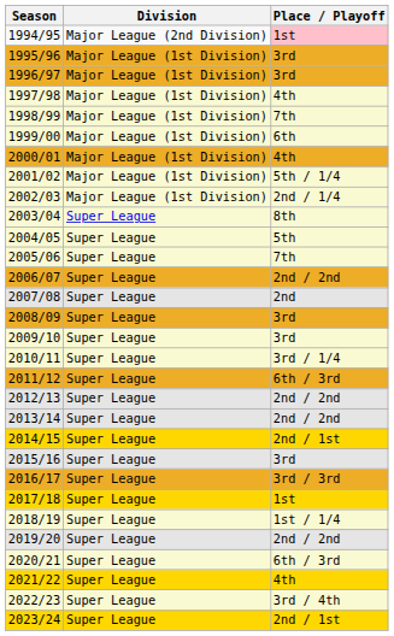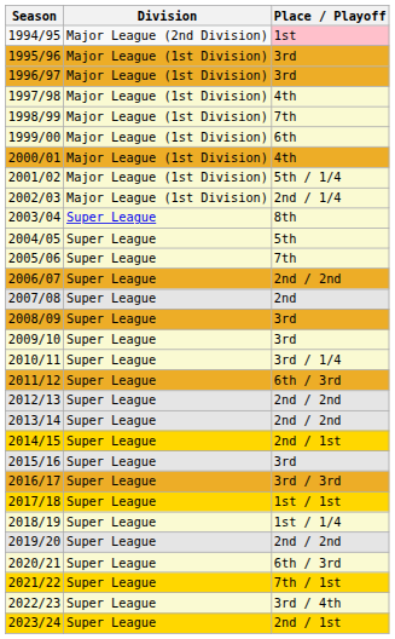 <table class="wikitable">
 <tr style="background:#f0f6fa;">
 <th><strong>Season</strong></th>
 <th><strong>Division</strong></th>
 <th><strong>Place / Playoff</strong></th>
 </tr>
 <tr>
 <td>1994/95</td>
 <td>Major League (2nd Division)</td>
 <td style="background: pink;">1st</td>
 </tr>
 <tr bgcolor="#EDAD27">
 <td>1995/96</td>
 <td>Major League (1st Division)</td>
 <td>3rd</td>
 </tr>
 <tr bgcolor="#EDAD27">
 <td>1996/97</td>
 <td>Major League (1st Division)</td>
 <td>3rd</td>
 </tr>
 <tr bgcolor="#FAFAD2">
 <td>1997/98</td>
 <td>Major League (1st Division)</td>
 <td>4th</td>
 </tr>
 <tr bgcolor="#FAFAD2">
 <td>1998/99</td>
 <td>Major League (1st Division)</td>
 <td>7th</td>
 </tr>
 <tr bgcolor="#FAFAD2">
 <td>1999/00</td>
 <td>Major League (1st Division)</td>
 <td>6th</td>
 </tr>
 <tr bgcolor="#EDAD27">
 <td>2000/01</td>
 <td>Major League (1st Division)</td>
 <td>4th</td>
 </tr>
 <tr bgcolor="#FAFAD2">
 <td>2001/02</td>
 <td>Major League (1st Division)</td>
 <td>5th / 1/4</td>
 </tr>
 <tr bgcolor="#FAFAD2">
 <td>2002/03</td>
 <td>Major League (1st Division)</td>
 <td>2nd / 1/4</td>
 </tr>
 <tr bgcolor="#FAFAD2">
 <td>2003/04</td>
 <td><a href='#'>Super League</a></td>
 <td>8th</td>
 </tr>
 <tr bgcolor="#FAFAD2">
 <td>2004/05</td>
 <td>Super League</td>
 <td>5th</td>
 </tr>
 <tr bgcolor="#FAFAD2">
 <td>2005/06</td>
 <td>Super League</td>
 <td>7th</td>
 </tr>
 <tr bgcolor="#EDAD27">
 <td>2006/07</td>
 <td>Super League</td>
 <td>2nd / 2nd</td>
 </tr>
 <tr bgcolor="#E5E5E5">
 <td>2007/08</td>
 <td>Super League</td>
 <td>2nd</td>
 </tr>
 <tr bgcolor="#EDAD27">
 <td>2008/09</td>
 <td>Super League</td>
 <td>3rd</td>
 </tr>
 <tr bgcolor="#FAFAD2">
 <td>2009/10</td>
 <td>Super League</td>
 <td>3rd</td>
 </tr>
 <tr bgcolor="#FAFAD2">
 <td>2010/11</td>
 <td>Super League</td>
 <td>3rd / 1/4</td>
 </tr>
 <tr bgcolor="#EDAD27">
 <td>2011/12</td>
 <td>Super League</td>
 <td>6th / 3rd</td>
 </tr>
 <tr bgcolor="#E5E5E5">
 <td>2012/13</td>
 <td>Super League</td>
 <td>2nd / 2nd</td>
 </tr>
 <tr bgcolor="#E5E5E5">
 <td>2013/14</td>
 <td>Super League</td>
 <td>2nd / 2nd</td>
 </tr>
 <tr bgcolor="gold">
 <td>2014/15</td>
 <td>Super League</td>
 <td>2nd / 1st</td>
 </tr>
 <tr bgcolor="#E5E5E5">
 <td>2015/16</td>
 <td>Super League</td>
 <td>3rd</td>
 </tr>
 <tr bgcolor="#EDAD27">
 <td>2016/17</td>
 <td>Super League</td>
 <td>3rd / 3rd</td>
 </tr>
 <tr bgcolor="gold">
 <td>2017/18</td>
 <td>Super League</td>
-<td>1st</td>
+<td>1st / 1st</td>
 </tr>
 <tr bgcolor="#FAFAD2">
 <td>2018/19</td>
 <td>Super League</td>
 <td>1st / 1/4</td>
 </tr>
 <tr bgcolor="#E5E5E5">
 <td>2019/20</td>
 <td>Super League</td>
 <td>2nd / 2nd</td>
 </tr>
 <tr bgcolor="#FAFAD2">
 <td>2020/21</td>
 <td>Super League</td>
 <td>6th / 3rd</td>
 </tr>
 <tr bgcolor="gold">
 <td>2021/22</td>
 <td>Super League</td>
-<td>4th</td>
+<td>7th / 1st</td>
 </tr>
 <tr bgcolor="#FAFAD2">
 <td>2022/23</td>
 <td>Super League</td>
 <td>3rd / 4th</td>
 </tr>
 <tr bgcolor="gold">
 <td>2023/24</td>
 <td>Super League</td>
 <td>2nd / 1st</td>
 </tr>
 </table>
